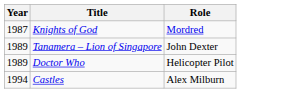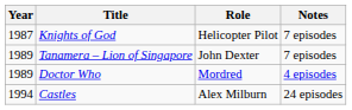 <table class="wikitable sortable">
 <tr>
 <th>Year</th>
 <th>Title</th>
 <th>Role</th>
+<th class="unsortable">Notes</th>
 </tr>
 <tr>
 <td>1987</td>
 <td><em><a href='#'>Knights of God</a></em></td>
-<td><a href='#'>Mordred</a></td>
+<td>Helicopter Pilot</td>
+<td>7 episodes</td>
 </tr>
 <tr>
 <td>1989</td>
 <td><em><a href='#'>Tanamera – Lion of Singapore</a></em></td>
 <td>John Dexter</td>
+<td>7 episodes</td>
 </tr>
 <tr>
 <td>1989</td>
 <td><em><a href='#'>Doctor Who</a></em></td>
-<td>Helicopter Pilot</td>
+<td><a href='#'>Mordred</a></td>
+<td><a href='#'>4 episodes</a></td>
 </tr>
 <tr>
 <td>1994</td>
 <td><em><a href='#'>Castles</a></em></td>
 <td>Alex Milburn</td>
+<td>24 episodes</td>
 </tr>
 </table>
